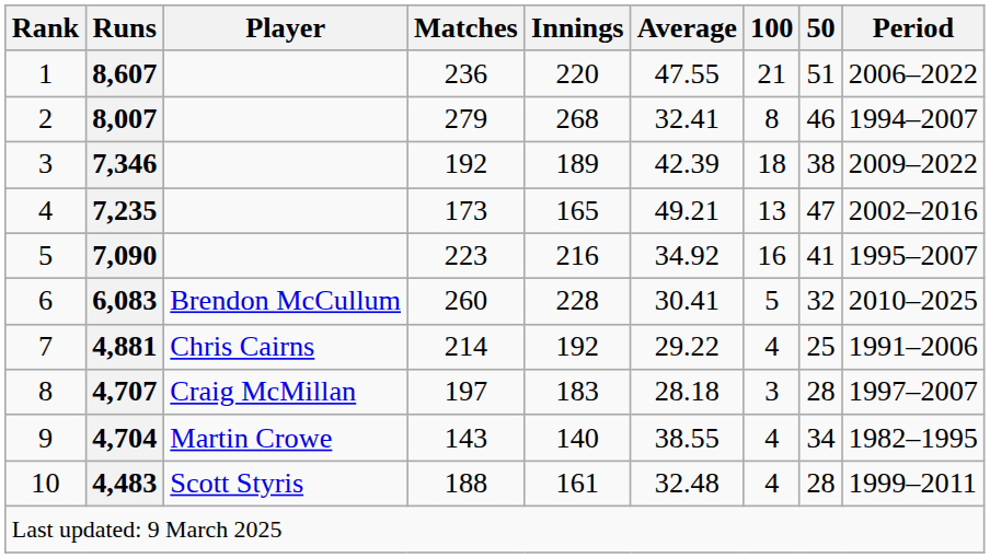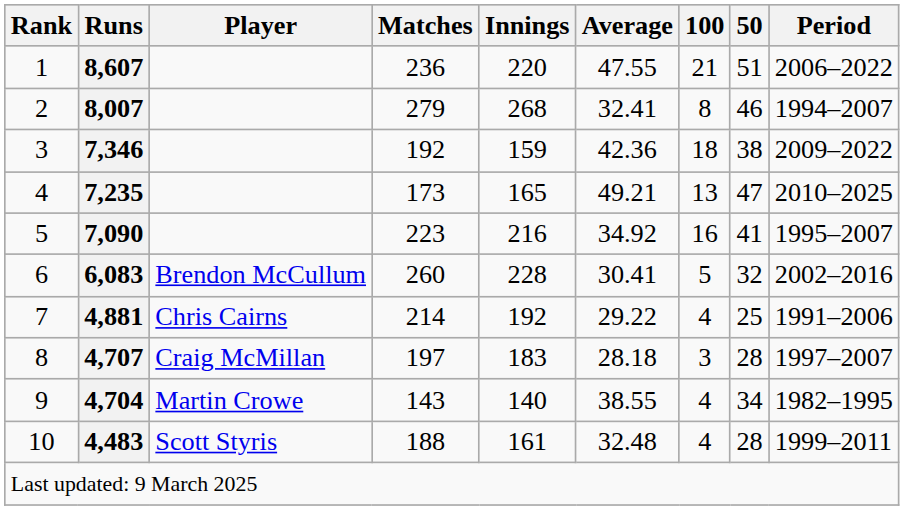 <table class="wikitable plainrowheaders sortable">
 <tr>
 <th scope=col>Rank</th>
 <th scope=col>Runs</th>
 <th scope=col>Player</th>
 <th scope=col>Matches</th>
 <th scope=col>Innings</th>
 <th scope=col>Average</th>
 <th scope=col>100</th>
 <th scope=col>50</th>
 <th scope=col>Period</th>
 </tr>
 <tr>
 <td align=center>1</td>
 <th scope=row style="text-align:center;">8,607</th>
 <td></td>
 <td align=center>236</td>
 <td align=center>220</td>
 <td align=center>47.55</td>
 <td align=center>21</td>
 <td align=center>51</td>
 <td>2006–2022</td>
 </tr>
 <tr>
 <td align=center>2</td>
 <th scope=row style=text-align:center;>8,007</th>
 <td></td>
 <td align=center>279</td>
 <td align=center>268</td>
 <td align=center>32.41</td>
 <td align=center>8</td>
 <td align=center>46</td>
 <td>1994–2007</td>
 </tr>
 <tr>
 <td align=center>3</td>
 <th scope=row style=text-align:center;>7,346</th>
 <td></td>
 <td align=center>192</td>
-<td align=center>189</td>
-<td align=center>42.39</td>
+<td align=center>159</td>
+<td align=center>42.36</td>
 <td align=center>18</td>
 <td align=center>38</td>
 <td>2009–2022</td>
 </tr>
 <tr>
 <td align="center">4</td>
 <th scope="row" style="text-align:center;">7,235</th>
 <td></td>
 <td align="center">173</td>
 <td align="center">165</td>
 <td align="center">49.21</td>
 <td align="center">13</td>
 <td align="center">47</td>
-<td>2002–2016</td>
+<td>2010–2025</td>
 </tr>
 <tr>
 <td align="center">5</td>
 <th scope="row" style="text-align:center;">7,090</th>
 <td></td>
 <td align="center">223</td>
 <td align="center">216</td>
 <td align="center">34.92</td>
 <td align="center">16</td>
 <td align="center">41</td>
 <td>1995–2007</td>
 </tr>
 <tr>
 <td align=center>6</td>
 <th scope=row style=text-align:center;>6,083</th>
 <td><a href='#'>Brendon McCullum</a></td>
 <td align=center>260</td>
 <td align=center>228</td>
 <td align=center>30.41</td>
 <td align=center>5</td>
 <td align=center>32</td>
-<td>2010–2025</td>
+<td>2002–2016</td>
 </tr>
 <tr>
 <td align=center>7</td>
 <th scope=row style=text-align:center;>4,881</th>
 <td><a href='#'>Chris Cairns</a></td>
 <td align=center>214</td>
 <td align=center>192</td>
 <td align=center>29.22</td>
 <td align=center>4</td>
 <td align=center>25</td>
 <td>1991–2006</td>
 </tr>
 <tr>
 <td align=center>8</td>
 <th scope=row style=text-align:center;>4,707</th>
 <td><a href='#'>Craig McMillan</a></td>
 <td align=center>197</td>
 <td align=center>183</td>
 <td align=center>28.18</td>
 <td align=center>3</td>
 <td align=center>28</td>
 <td>1997–2007</td>
 </tr>
 <tr>
 <td align=center>9</td>
 <th scope=row style=text-align:center;>4,704</th>
 <td><a href='#'>Martin Crowe</a></td>
 <td align=center>143</td>
 <td align=center>140</td>
 <td align=center>38.55</td>
 <td align=center>4</td>
 <td align=center>34</td>
 <td>1982–1995</td>
 </tr>
 <tr>
 <td align=center>10</td>
 <th scope=row style=text-align:center;>4,483</th>
 <td><a href='#'>Scott Styris</a></td>
 <td align=center>188</td>
 <td align=center>161</td>
 <td align=center>32.48</td>
 <td align=center>4</td>
 <td align=center>28</td>
 <td>1999–2011</td>
 </tr>
 <tr class="sortbottom">
 <td colspan="9"><small>Last updated: 9 March 2025</small></td>
 </tr>
 </table>
